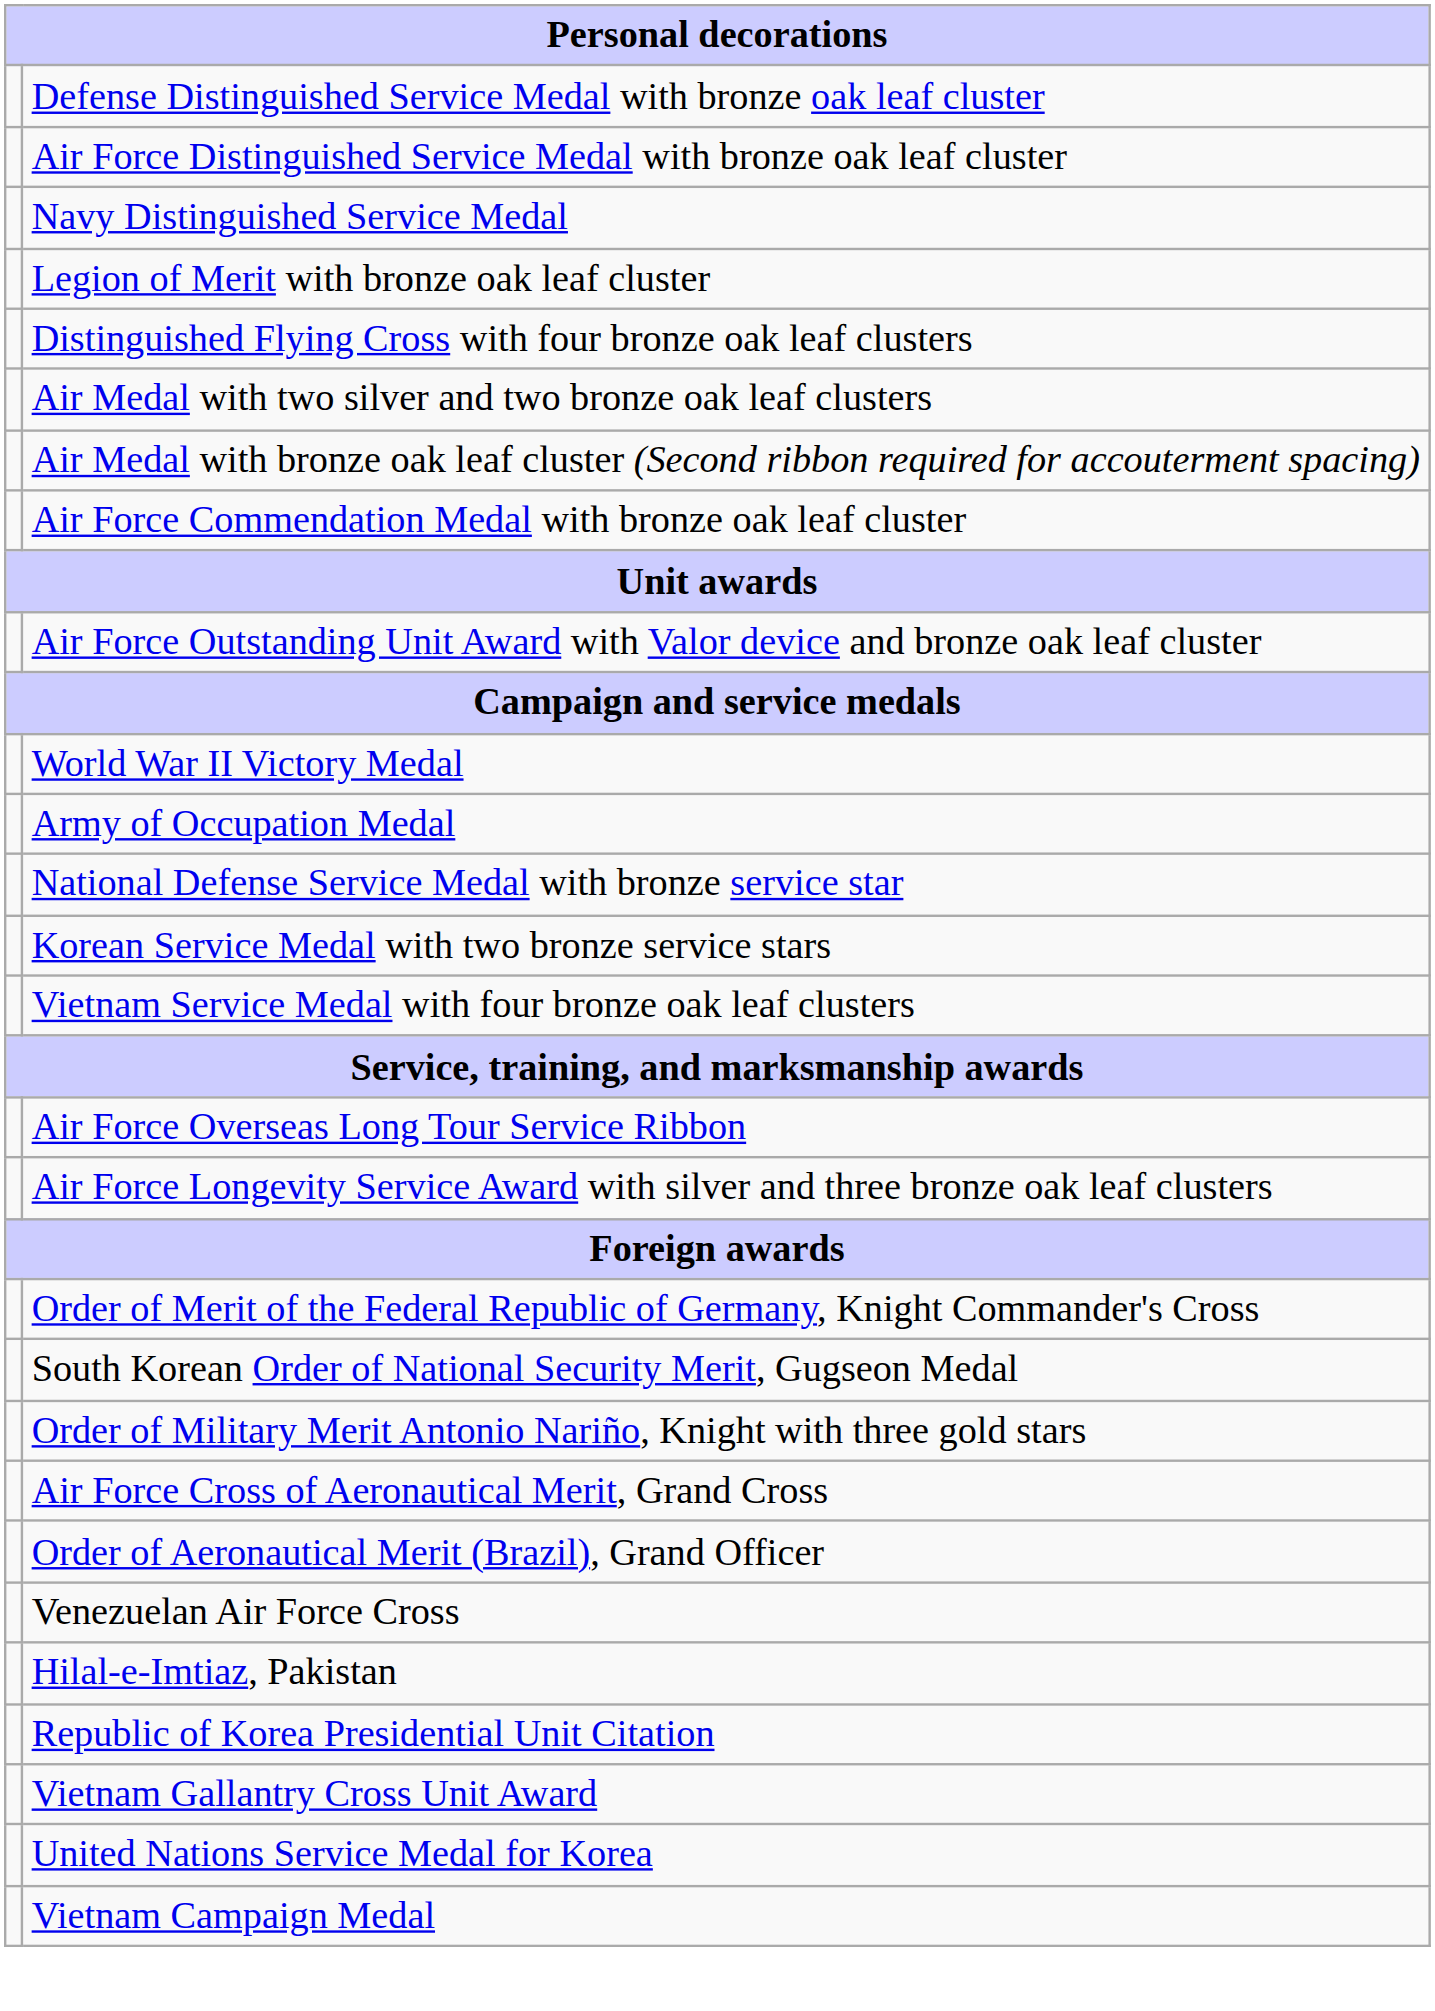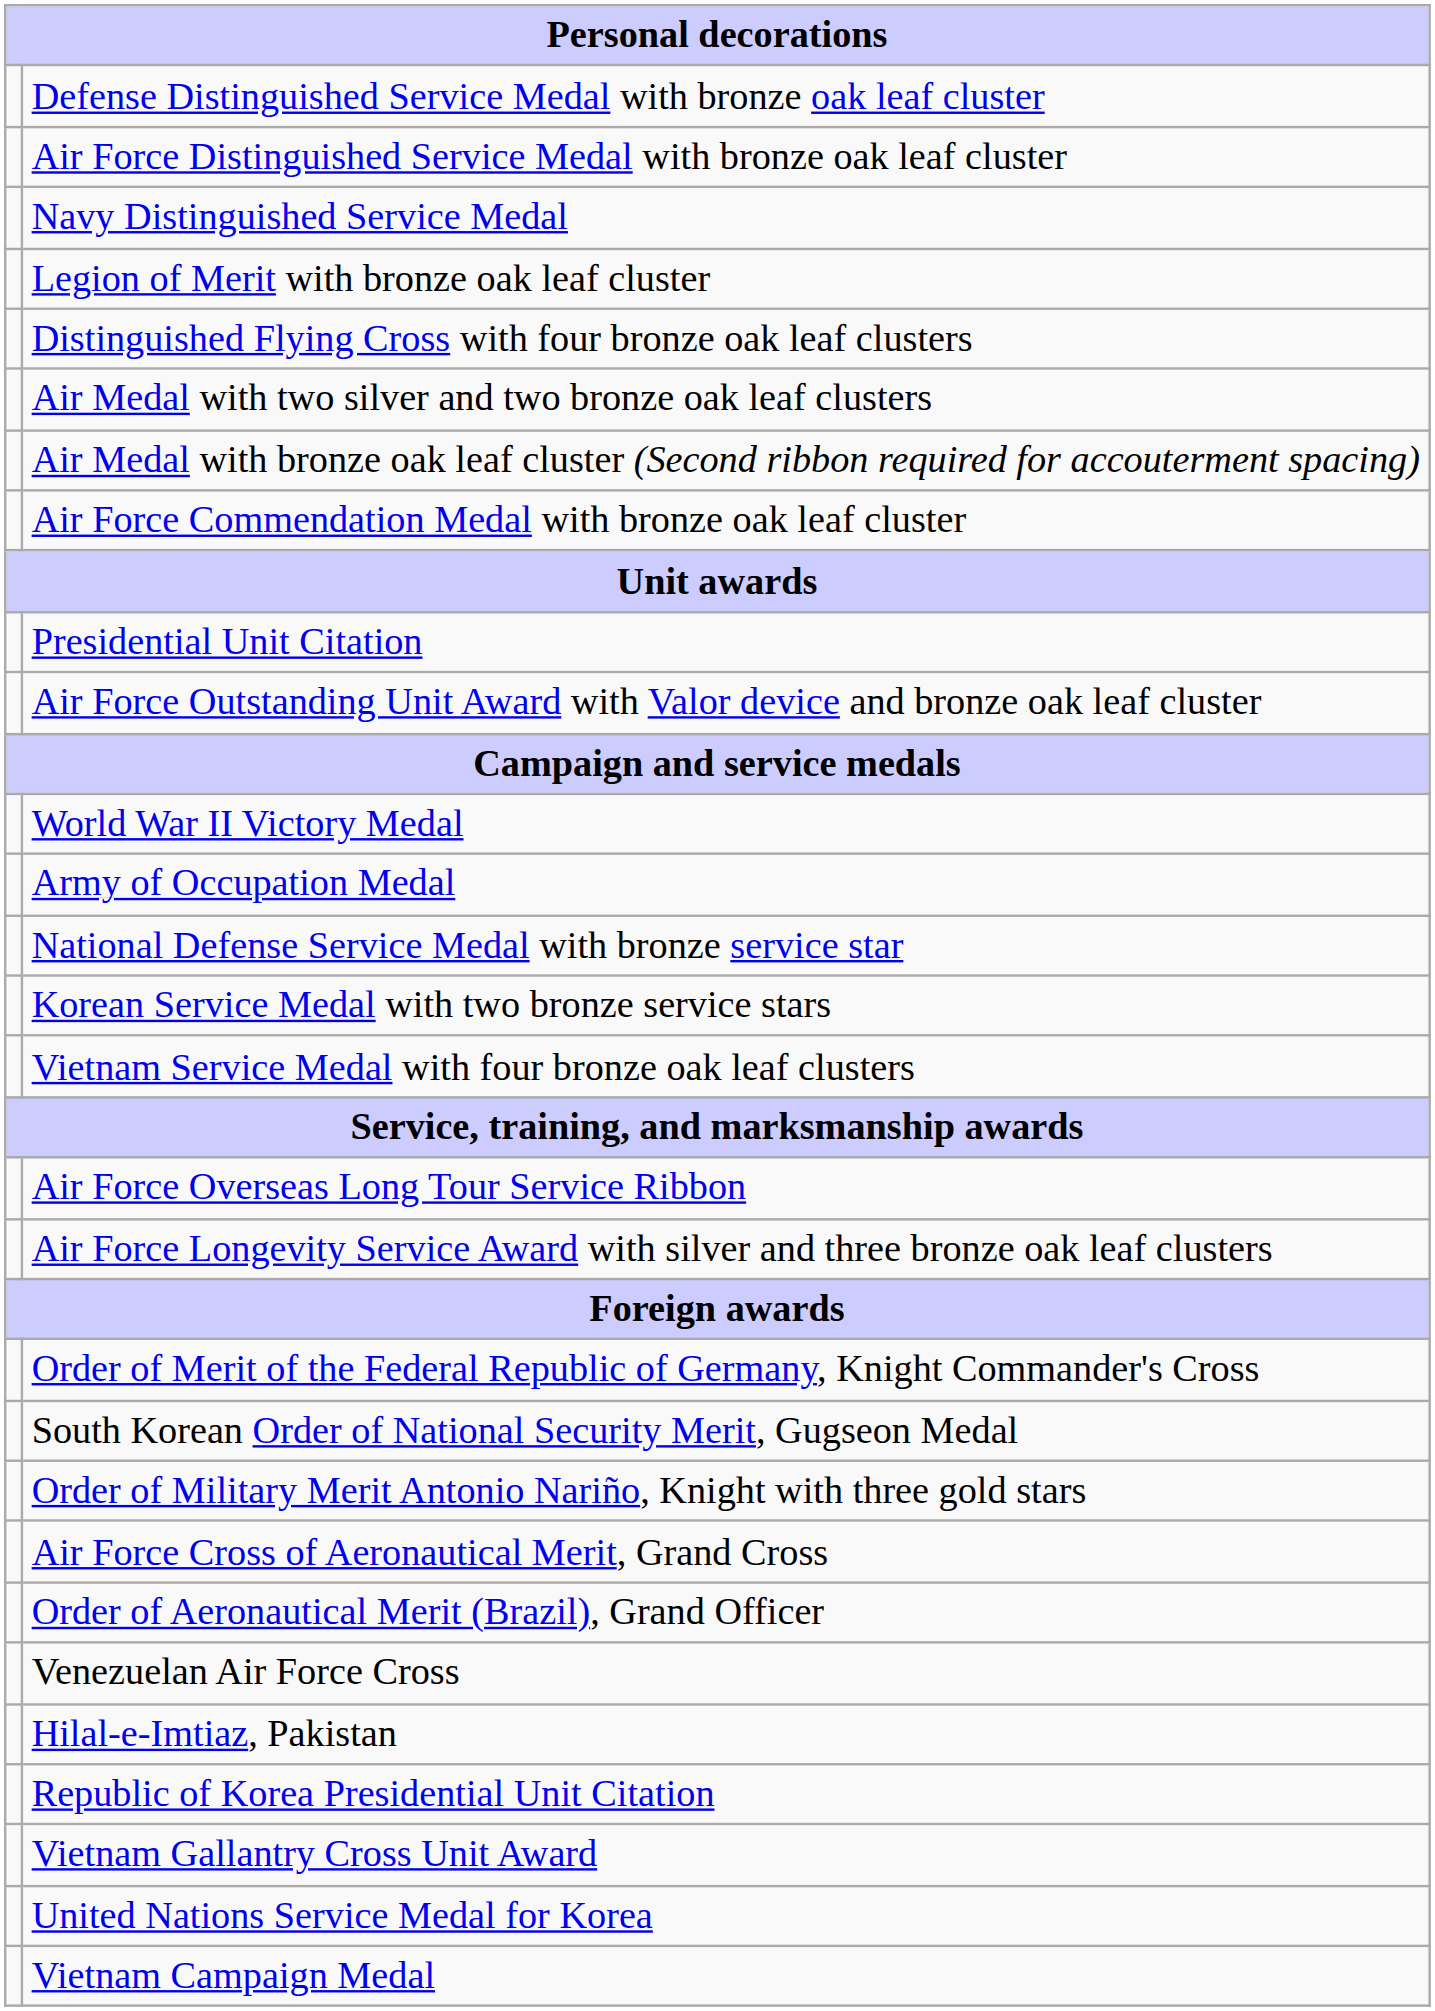 <table class="wikitable">
 <tr style="background:#ccf; text-align:center;">
 <td colspan=2><strong>Personal decorations</strong></td>
 </tr>
 <tr>
 <td></td>
 <td><a href='#'>Defense Distinguished Service Medal</a> with bronze <a href='#'>oak leaf cluster</a></td>
 </tr>
 <tr>
 <td></td>
 <td><a href='#'>Air Force Distinguished Service Medal</a> with bronze oak leaf cluster</td>
 </tr>
 <tr>
 <td></td>
 <td><a href='#'>Navy Distinguished Service Medal</a></td>
 </tr>
 <tr>
 <td></td>
 <td><a href='#'>Legion of Merit</a> with bronze oak leaf cluster</td>
 </tr>
 <tr>
 <td></td>
 <td><a href='#'>Distinguished Flying Cross</a> with four bronze oak leaf clusters</td>
 </tr>
 <tr>
 <td></td>
 <td><a href='#'>Air Medal</a> with two silver and two bronze oak leaf clusters</td>
 </tr>
 <tr>
 <td></td>
 <td><a href='#'>Air Medal</a> with bronze oak leaf cluster <em>(Second ribbon required for accouterment spacing)</em></td>
 </tr>
 <tr>
 <td></td>
 <td><a href='#'>Air Force Commendation Medal</a> with bronze oak leaf cluster</td>
 </tr>
 <tr style="background:#ccf; text-align:center;">
 <td colspan=2><strong>Unit awards</strong></td>
+</tr>
+<tr>
+<td></td>
+<td><a href='#'>Presidential Unit Citation</a></td>
 </tr>
 <tr>
 <td></td>
 <td><a href='#'>Air Force Outstanding Unit Award</a> with <a href='#'>Valor device</a> and bronze oak leaf cluster</td>
 </tr>
 <tr style="background:#ccf; text-align:center;">
 <td colspan=2><strong>Campaign and service medals</strong></td>
 </tr>
 <tr>
 <td></td>
 <td><a href='#'>World War II Victory Medal</a></td>
 </tr>
 <tr>
 <td></td>
 <td><a href='#'>Army of Occupation Medal</a></td>
 </tr>
 <tr>
 <td></td>
 <td><a href='#'>National Defense Service Medal</a> with bronze <a href='#'>service star</a></td>
 </tr>
 <tr>
 <td></td>
 <td><a href='#'>Korean Service Medal</a> with two bronze service stars</td>
 </tr>
 <tr>
 <td></td>
 <td><a href='#'>Vietnam Service Medal</a> with four bronze oak leaf clusters</td>
 </tr>
 <tr style="background:#ccf; text-align:center;">
 <td colspan=2><strong>Service, training, and marksmanship awards</strong></td>
 </tr>
 <tr>
 <td></td>
 <td><a href='#'>Air Force Overseas Long Tour Service Ribbon</a></td>
 </tr>
 <tr>
 <td></td>
 <td><a href='#'>Air Force Longevity Service Award</a> with silver and three bronze oak leaf clusters</td>
 </tr>
 <tr style="background:#ccf; text-align:center;">
 <td colspan=2><strong>Foreign awards</strong></td>
 </tr>
 <tr>
 <td></td>
 <td><a href='#'>Order of Merit of the Federal Republic of Germany</a>, Knight Commander's Cross</td>
 </tr>
 <tr>
 <td></td>
 <td>South Korean <a href='#'>Order of National Security Merit</a>, Gugseon Medal</td>
 </tr>
 <tr>
 <td></td>
 <td><a href='#'>Order of Military Merit Antonio Nariño</a>, Knight with three gold stars</td>
 </tr>
 <tr>
 <td></td>
 <td><a href='#'>Air Force Cross of Aeronautical Merit</a>, Grand Cross</td>
 </tr>
 <tr>
 <td></td>
 <td><a href='#'>Order of Aeronautical Merit (Brazil)</a>, Grand Officer</td>
 </tr>
 <tr>
 <td></td>
 <td>Venezuelan Air Force Cross</td>
 </tr>
 <tr>
 <td></td>
 <td><a href='#'>Hilal-e-Imtiaz</a>, Pakistan</td>
 </tr>
 <tr>
 <td></td>
 <td><a href='#'>Republic of Korea Presidential Unit Citation</a></td>
 </tr>
 <tr>
 <td></td>
 <td><a href='#'>Vietnam Gallantry Cross Unit Award</a></td>
 </tr>
 <tr>
 <td></td>
 <td><a href='#'>United Nations Service Medal for Korea</a></td>
 </tr>
 <tr>
 <td></td>
 <td><a href='#'>Vietnam Campaign Medal</a></td>
 </tr>
 </table>
